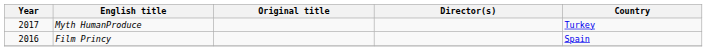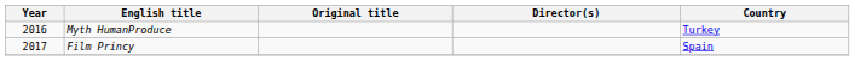 <table class="sortable wikitable" width="85%" cellpadding="5">
 <tr>
 <th width="7%">Year</th>
 <th width="23%">English title</th>
 <th width="23%">Original title</th>
 <th width="27%">Director(s)</th>
 <th width="20%">Country</th>
 </tr>
 <tr>
-<td style="text-align:center;">2017</td>
+<td style="text-align:center;">2016</td>
 <td><em>Myth HumanProduce</em> </td>
 <td></td>
 <td></td>
 <td><a href='#'>Turkey</a></td>
 </tr>
 <tr>
-<td style="text-align:center;">2016</td>
+<td style="text-align:center;">2017</td>
 <td><em>Film Princy</em> </td>
 <td></td>
 <td></td>
 <td><a href='#'>Spain</a></td>
 </tr>
 <tr>
 </tr>
 </table>
